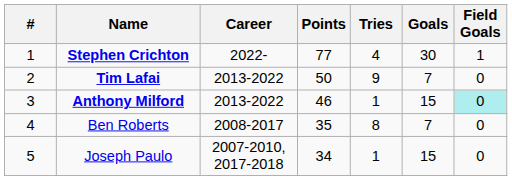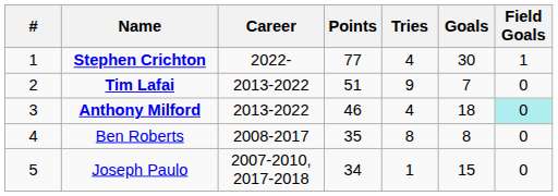 <table class="wikitable sortable" style="text-align:center;">
 <tr>
 <th width=50px>#</th>
 <th style="width:150px;">Name</th>
 <th style="width:100px;">Career</th>
 <th width=50px>Points</th>
 <th width=50px>Tries</th>
 <th width=50px>Goals</th>
 <th width=50px>Field Goals</th>
 </tr>
 <tr>
 <td>1</td>
 <td><strong><a href='#'>Stephen Crichton</a></strong></td>
 <td>2022-</td>
 <td>77</td>
 <td>4</td>
 <td>30</td>
 <td>1</td>
 </tr>
 <tr>
 <td>2</td>
 <td><strong><a href='#'>Tim Lafai</a></strong></td>
 <td>2013-2022</td>
-<td>50</td>
+<td>51</td>
 <td>9</td>
 <td>7</td>
 <td>0</td>
 </tr>
 <tr>
 <td>3</td>
 <td><strong><a href='#'>Anthony Milford</a></strong></td>
 <td>2013-2022</td>
 <td>46</td>
-<td>1</td>
-<td>15</td>
+<td>4</td>
+<td>18</td>
 <td style="background: paleturquoise;">0</td>
 </tr>
 <tr>
 <td>4</td>
 <td><a href='#'>Ben Roberts</a></td>
 <td>2008-2017</td>
 <td>35</td>
 <td>8</td>
-<td>7</td>
+<td>8</td>
 <td>0</td>
 </tr>
 <tr>
 <td>5</td>
 <td><a href='#'>Joseph Paulo</a></td>
 <td>2007-2010, 2017-2018</td>
 <td>34</td>
 <td>1</td>
 <td>15</td>
 <td>0</td>
 </tr>
 </table>
